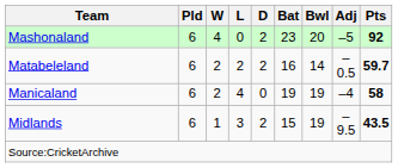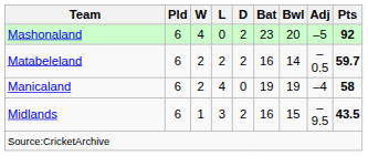 <table class="wikitable" style="text-align: center;">
 <tr>
 <th width=200>Team</th>
 <th width=20>Pld</th>
 <th width=20>W</th>
 <th width=20>L</th>
 <th width=20>D</th>
 <th width=20>Bat</th>
 <th width=20>Bwl</th>
 <th width=20>Adj</th>
 <th width=20>Pts</th>
 </tr>
 <tr style="background:#ccffcc;">
 <td align=left><a href='#'>Mashonaland</a></td>
 <td>6</td>
 <td>4</td>
 <td>0</td>
 <td>2</td>
 <td>23</td>
 <td>20</td>
 <td>–5</td>
 <td><strong>92</strong></td>
 </tr>
 <tr>
 <td align=left><a href='#'>Matabeleland</a></td>
 <td>6</td>
 <td>2</td>
 <td>2</td>
 <td>2</td>
 <td>16</td>
 <td>14</td>
 <td>–0.5</td>
 <td><strong>59.7</strong></td>
 </tr>
 <tr>
 <td align=left><a href='#'>Manicaland</a></td>
 <td>6</td>
 <td>2</td>
 <td>4</td>
 <td>0</td>
 <td>19</td>
 <td>19</td>
 <td>–4</td>
 <td><strong>58</strong></td>
 </tr>
 <tr>
 <td align=left><a href='#'>Midlands</a></td>
 <td>6</td>
 <td>1</td>
 <td>3</td>
 <td>2</td>
+<td>16</td>
 <td>15</td>
-<td>19</td>
 <td>–9.5</td>
 <td><strong>43.5</strong></td>
 </tr>
 <tr>
 <td align=left colspan="9"><small>Source:CricketArchive</small></td>
 </tr>
 </table>
